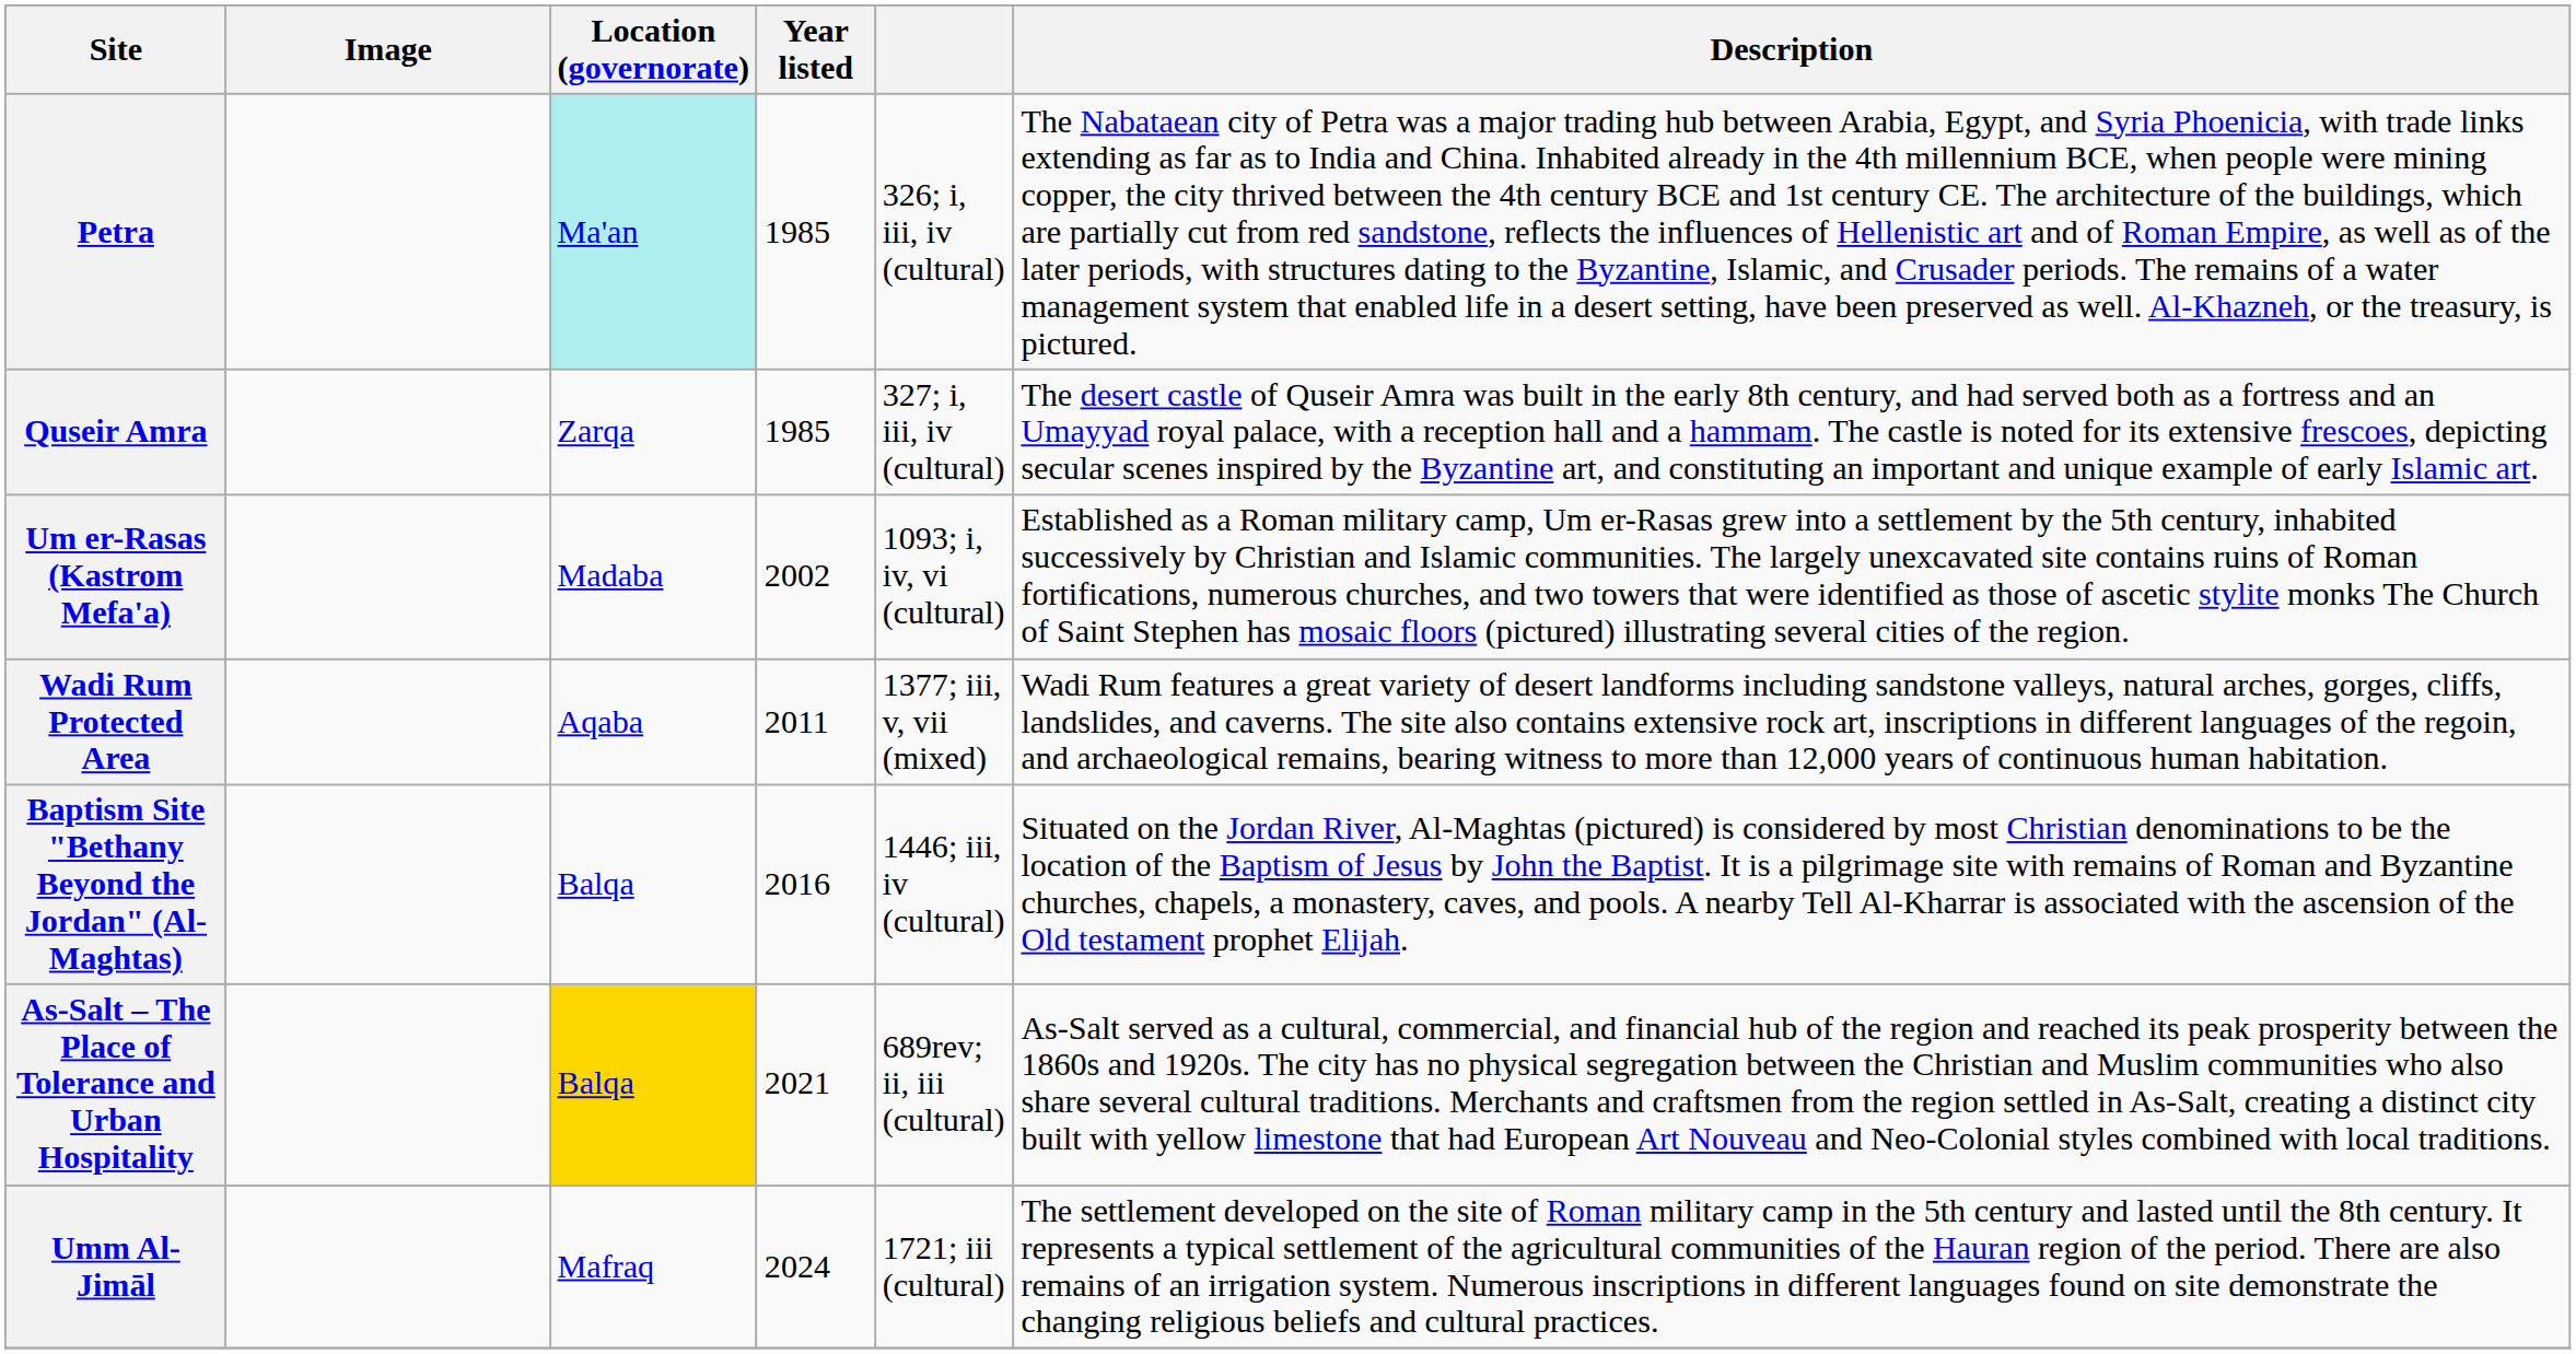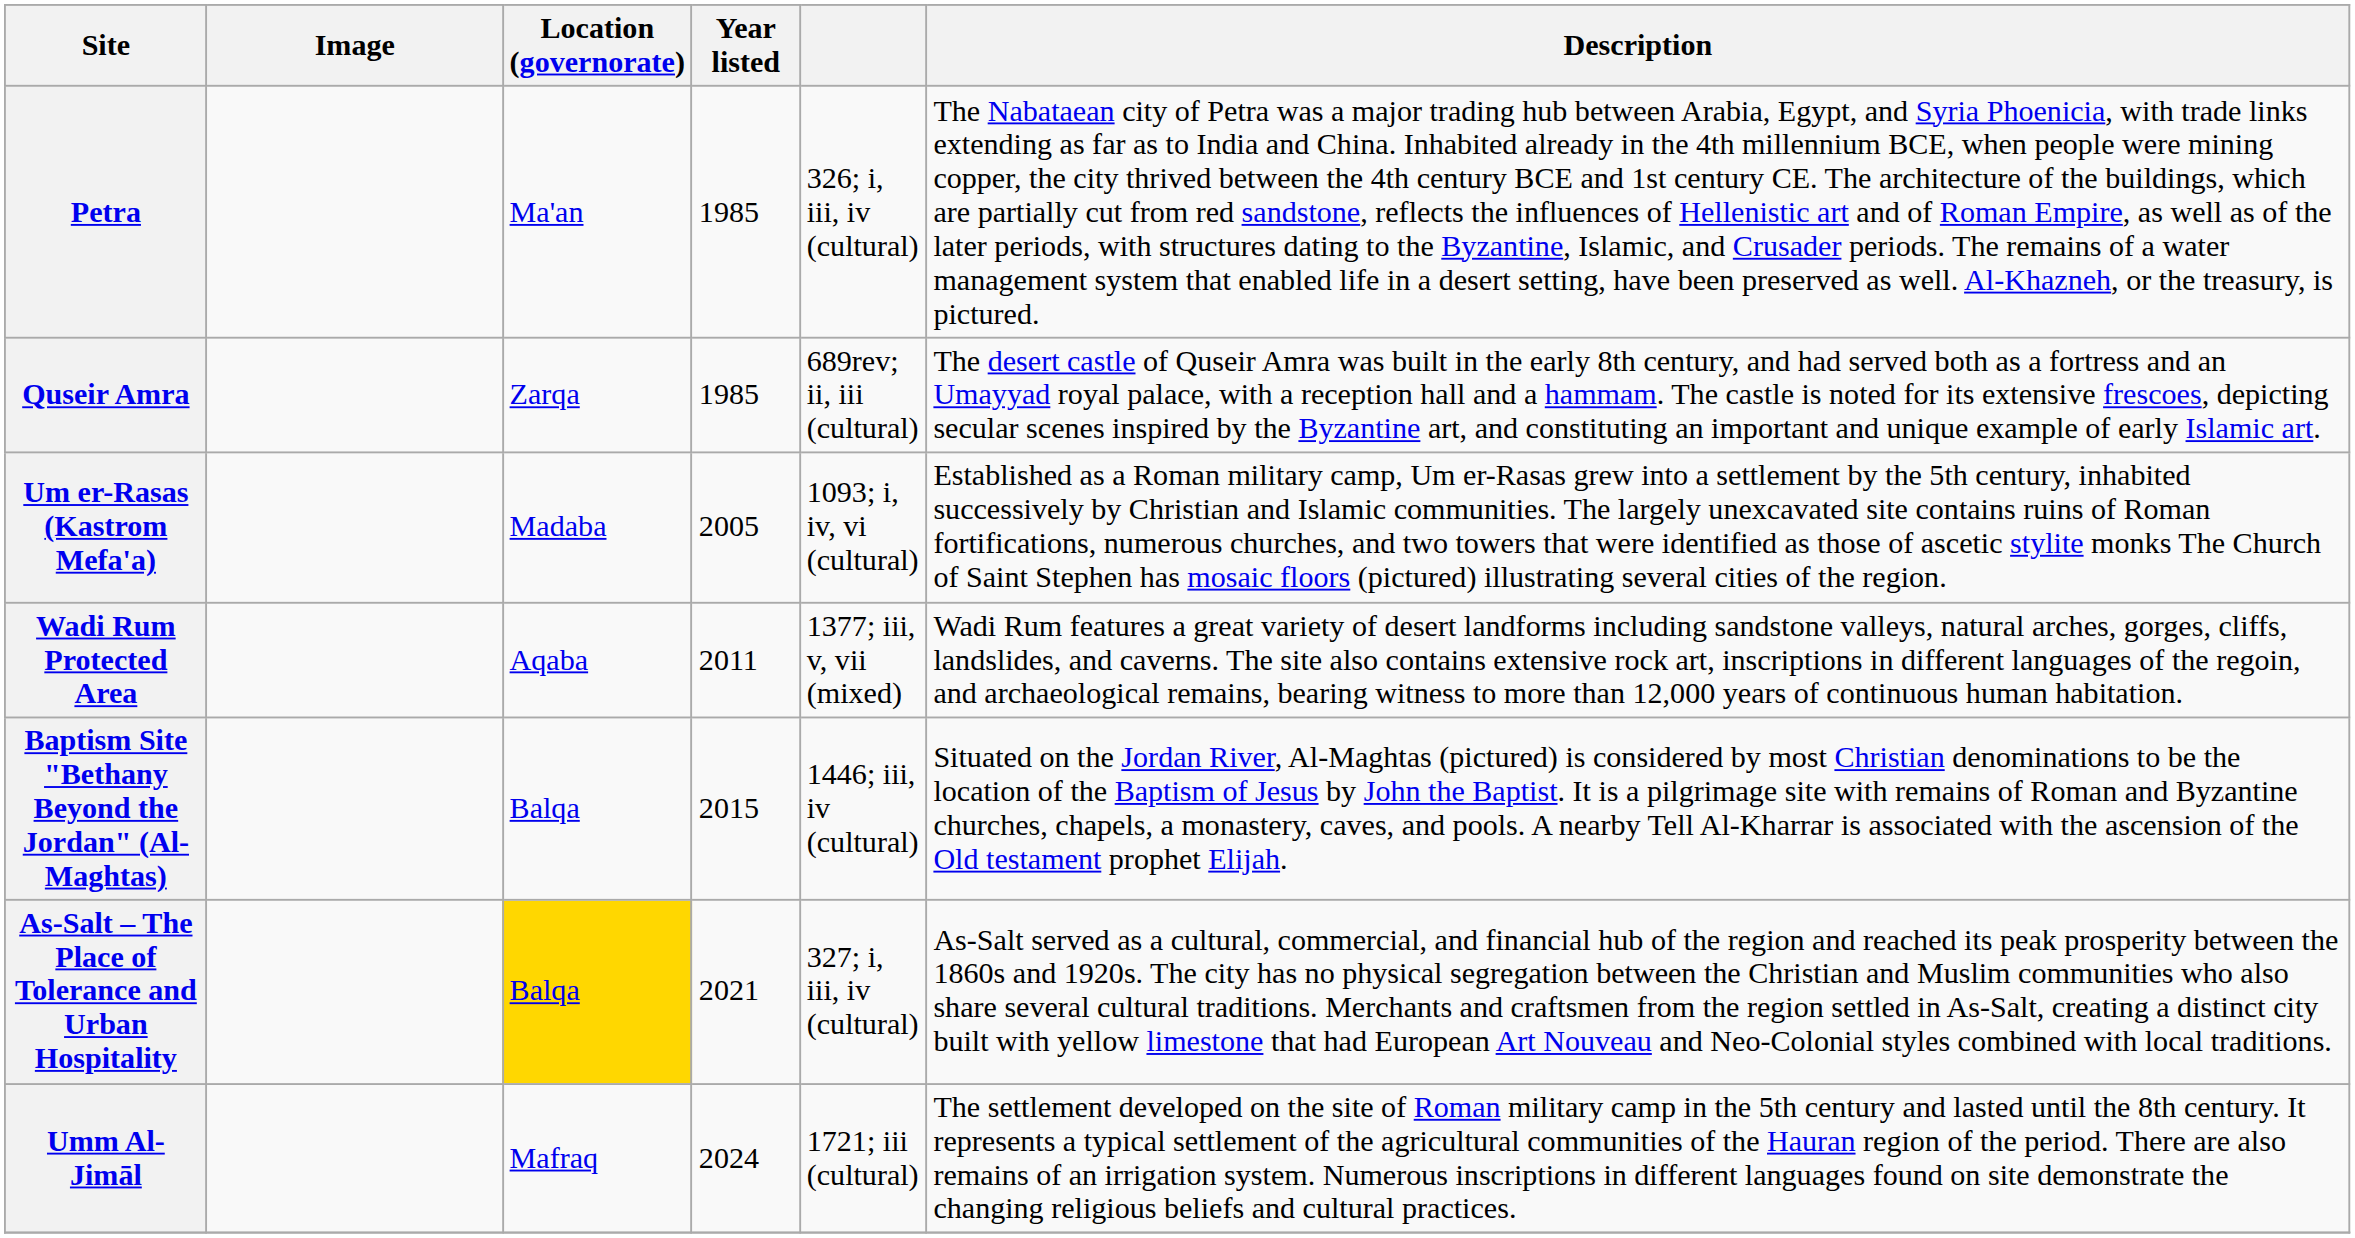 <table class="wikitable sortable plainrowheaders">
 <tr>
 <th style="width:100px;" scope="col">Site</th>
 <th class="unsortable"  style="width:150px;" scope="col">Image</th>
 <th style="width:80px;" scope="col">Location (<a href='#'>governorate</a>)</th>
 <th style="width:50px;" scope="col">Year listed</th>
 <th style="width:60px;" scope="col" data-sort-type="number"></th>
 <th scope="col" class="unsortable">Description</th>
 </tr>
 <tr>
 <th scope="row"><a href='#'>Petra</a></th>
 <td></td>
-<td style="background: paleturquoise;"><a href='#'>Ma'an</a></td>
+<td><a href='#'>Ma'an</a></td>
 <td>1985</td>
 <td>326; i, iii, iv (cultural)</td>
 <td>The <a href='#'>Nabataean</a> city of Petra was a major trading hub between Arabia, Egypt, and <a href='#'>Syria Phoenicia</a>, with trade links extending as far as to India and China. Inhabited already in the 4th millennium BCE, when people were mining copper, the city thrived between the 4th century BCE and 1st century CE. The architecture of the buildings, which are partially cut from red <a href='#'>sandstone</a>, reflects the influences of <a href='#'>Hellenistic art</a> and of <a href='#'>Roman Empire</a>, as well as of the later periods, with structures dating to the <a href='#'>Byzantine</a>, Islamic, and <a href='#'>Crusader</a> periods. The remains of a water management system that enabled life in a desert setting, have been preserved as well. <a href='#'>Al-Khazneh</a>, or the treasury, is pictured.</td>
 </tr>
 <tr>
 <th scope="row"><a href='#'>Quseir Amra</a></th>
 <td></td>
 <td><a href='#'>Zarqa</a></td>
 <td>1985</td>
-<td>327; i, iii, iv (cultural)</td>
+<td>689rev; ii, iii (cultural)</td>
 <td>The <a href='#'>desert castle</a> of Quseir Amra was built in the early 8th century, and had served both as a fortress and an <a href='#'>Umayyad</a> royal palace, with a reception hall and a <a href='#'>hammam</a>. The castle is noted for its extensive <a href='#'>frescoes</a>, depicting secular scenes inspired by the <a href='#'>Byzantine</a> art, and constituting an important and unique example of early <a href='#'>Islamic art</a>.</td>
 </tr>
 <tr>
 <th scope="row"><a href='#'>Um er-Rasas (Kastrom Mefa'a)</a></th>
 <td></td>
 <td><a href='#'>Madaba</a></td>
-<td>2002</td>
+<td>2005</td>
 <td>1093; i, iv, vi (cultural)</td>
 <td>Established as a Roman military camp, Um er-Rasas grew into a settlement by the 5th century, inhabited successively by Christian and Islamic communities. The largely unexcavated site contains ruins of Roman fortifications, numerous churches, and two towers that were identified as those of ascetic <a href='#'>stylite</a> monks The Church of Saint Stephen has <a href='#'>mosaic floors</a> (pictured) illustrating several cities of the region.</td>
 </tr>
 <tr>
 <th scope="row"><a href='#'>Wadi Rum Protected Area</a></th>
 <td></td>
 <td><a href='#'>Aqaba</a></td>
 <td>2011</td>
 <td>1377; iii, v, vii (mixed)</td>
 <td>Wadi Rum features a great variety of desert landforms including sandstone valleys, natural arches, gorges, cliffs, landslides, and caverns. The site also contains extensive rock art, inscriptions in different languages of the regoin, and archaeological remains, bearing witness to more than 12,000 years of continuous human habitation.</td>
 </tr>
 <tr>
 <th scope="row"><a href='#'>Baptism Site "Bethany Beyond the Jordan" (Al-Maghtas)</a></th>
 <td></td>
 <td><a href='#'>Balqa</a></td>
-<td>2016</td>
+<td>2015</td>
 <td>1446; iii, iv (cultural)</td>
 <td>Situated on the <a href='#'>Jordan River</a>, Al-Maghtas (pictured) is considered by most <a href='#'>Christian</a> denominations to be the location of the <a href='#'>Baptism of Jesus</a> by <a href='#'>John the Baptist</a>. It is a pilgrimage site with remains of Roman and Byzantine churches, chapels, a monastery, caves, and pools. A nearby Tell Al-Kharrar is associated with the ascension of the <a href='#'>Old testament</a> prophet <a href='#'>Elijah</a>.</td>
 </tr>
 <tr>
 <th scope="row"><a href='#'>As-Salt – The Place of Tolerance and Urban Hospitality</a></th>
 <td></td>
 <td style="background: gold;"><a href='#'>Balqa</a></td>
 <td>2021</td>
-<td>689rev; ii, iii (cultural)</td>
+<td>327; i, iii, iv (cultural)</td>
 <td>As-Salt served as a cultural, commercial, and financial hub of the region and reached its peak prosperity between the 1860s and 1920s. The city has no physical segregation between the Christian and Muslim communities who also share several cultural traditions. Merchants and craftsmen from the region settled in As-Salt, creating a distinct city built with yellow <a href='#'>limestone</a> that had European <a href='#'>Art Nouveau</a> and Neo-Colonial styles combined with local traditions.</td>
 </tr>
 <tr>
 <th scope="row"><a href='#'>Umm Al-Jimāl</a></th>
 <td></td>
 <td><a href='#'>Mafraq</a></td>
 <td>2024</td>
 <td>1721; iii (cultural)</td>
 <td>The settlement developed on the site of <a href='#'>Roman</a> military camp in the 5th century and lasted until the 8th century. It represents a typical settlement of the agricultural communities of the <a href='#'>Hauran</a> region of the period. There are also remains of an irrigation system. Numerous inscriptions in different languages found on site demonstrate the changing religious beliefs and cultural practices.</td>
 </tr>
 <tr>
 </tr>
 </table>
